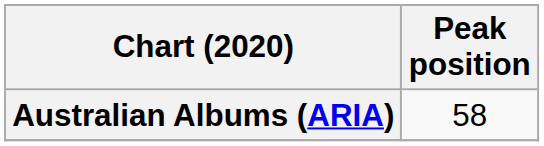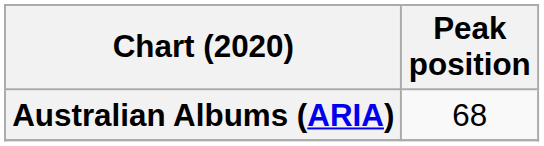 <table class="wikitable sortable plainrowheaders" style="text-align:center">
 <tr>
 <th scope="col">Chart (2020)</th>
 <th scope="col">Peak<br>position</th>
 </tr>
 <tr>
 <th scope="row">Australian Albums (<a href='#'>ARIA</a>)</th>
-<td>58</td>
+<td>68</td>
 </tr>
 <tr>
 </tr>
 <tr>
 </tr>
 <tr>
 </tr>
 <tr>
 </tr>
 <tr>
 </tr>
 <tr>
 </tr>
 <tr>
 </tr>
 <tr>
 </tr>
 <tr>
 </tr>
 <tr>
 </tr>
 <tr>
 </tr>
 </table>
